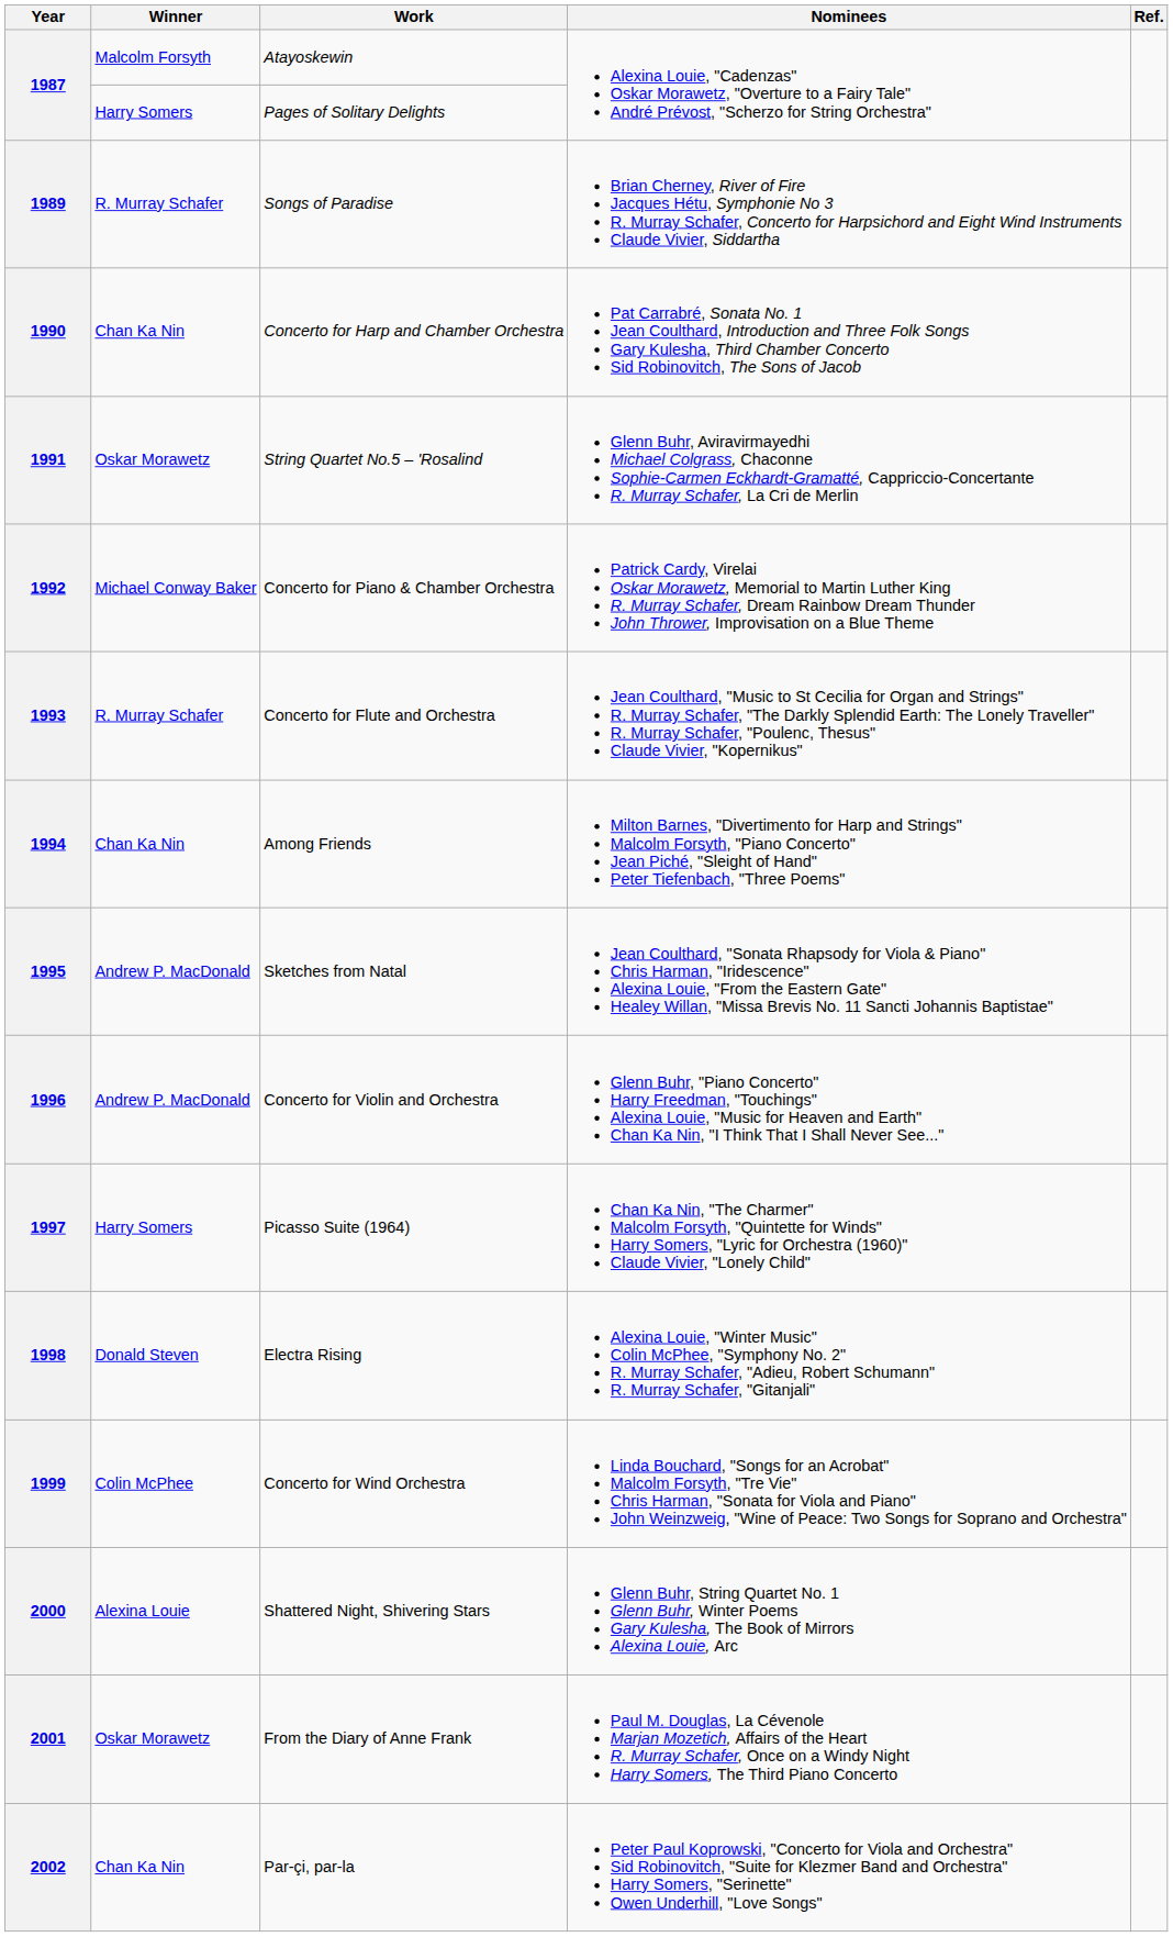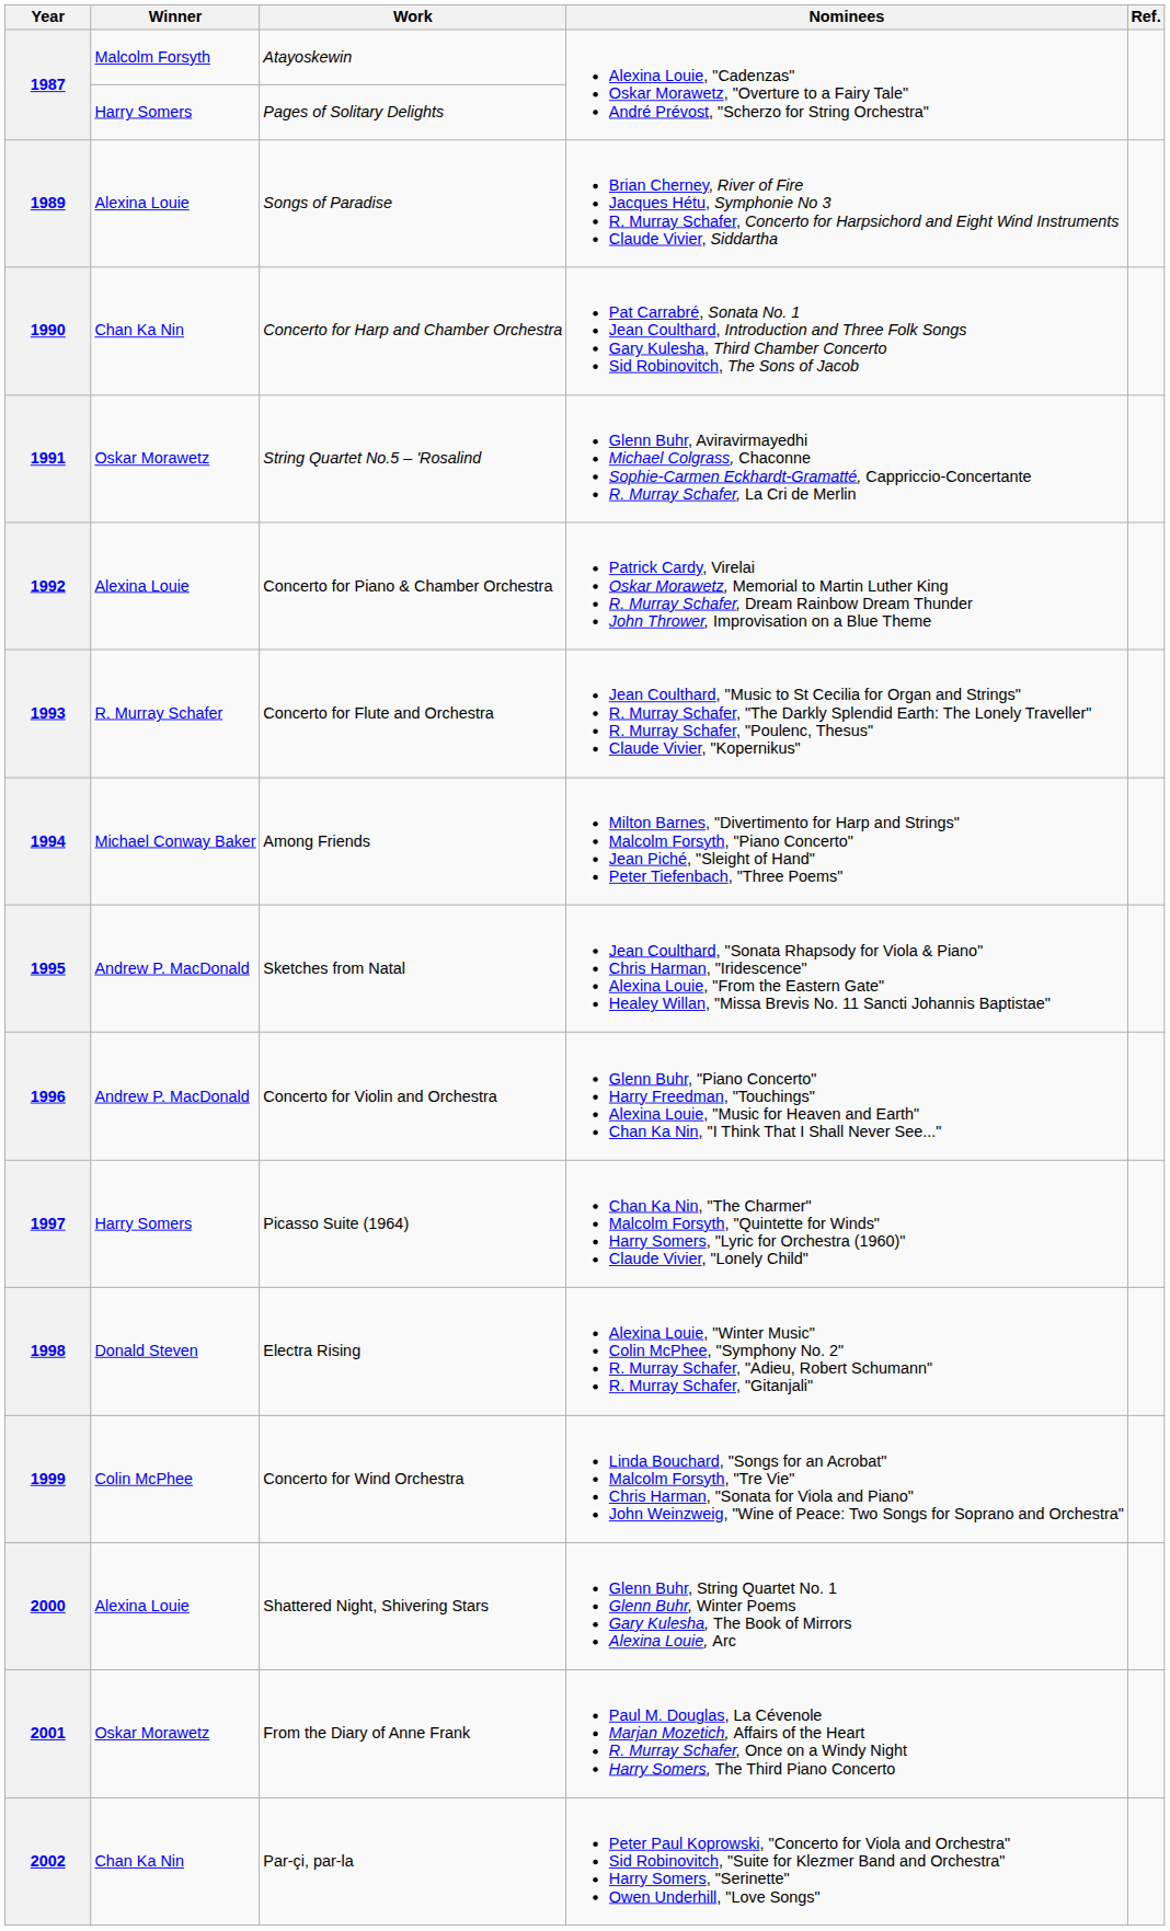 <table class="wikitable sortable">
 <tr>
 <th scope="col" style="width:5em;">Year</th>
 <th scope="col">Winner</th>
 <th scope="col">Work</th>
 <th scope="col" class="unsortable">Nominees</th>
 <th scope="col" class="unsortable">Ref.</th>
 </tr>
 <tr>
 <th style="text-align:center;" scope="row" rowspan=2><a href='#'>1987</a></th>
 <td><a href='#'>Malcolm Forsyth</a></td>
 <td><em>Atayoskewin</em></td>
 <td rowspan=2><br><ul><li><a href='#'>Alexina Louie</a>, "Cadenzas"</li><li><a href='#'>Oskar Morawetz</a>, "Overture to a Fairy Tale"</li><li><a href='#'>André Prévost</a>, "Scherzo for String Orchestra"</li></ul></td>
 <td align="center" rowspan=2></td>
 </tr>
 <tr>
 <td><a href='#'>Harry Somers</a></td>
 <td><em>Pages of Solitary Delights</em></td>
 </tr>
 <tr>
 <th style="text-align:center;" scope="row"><a href='#'>1989</a></th>
-<td><a href='#'>R. Murray Schafer</a></td>
+<td><a href='#'>Alexina Louie</a></td>
 <td><em>Songs of Paradise</em></td>
 <td><br><ul><li><a href='#'>Brian Cherney</a>, <em>River of Fire</em></li><li><a href='#'>Jacques Hétu</a>, <em>Symphonie No 3</em></li><li><a href='#'>R. Murray Schafer</a>, <em>Concerto for Harpsichord and Eight Wind Instruments</em></li><li><a href='#'>Claude Vivier</a>, <em>Siddartha</em></li></ul></td>
 <td align="center"></td>
 </tr>
 <tr>
 <th style="text-align:center;" scope="row"><a href='#'>1990</a></th>
 <td><a href='#'>Chan Ka Nin</a></td>
 <td><em>Concerto for Harp and Chamber Orchestra</em></td>
 <td><br><ul><li><a href='#'>Pat Carrabré</a>, <em>Sonata No. 1</em></li><li><a href='#'>Jean Coulthard</a>, <em>Introduction and Three Folk Songs</em></li><li><a href='#'>Gary Kulesha</a>, <em>Third Chamber Concerto</em></li><li><a href='#'>Sid Robinovitch</a>, <em>The Sons of Jacob</em></li></ul></td>
 <td align="center"></td>
 </tr>
 <tr>
 <th style="text-align:center;" scope="row"><a href='#'>1991</a></th>
 <td><a href='#'>Oskar Morawetz</a></td>
 <td><em>String Quartet No.5 – 'Rosalind<strong></td>
 <td><br><ul><li><a href='#'>Glenn Buhr</a>, </em>Aviravirmayedhi<em></li><li><a href='#'>Michael Colgrass</a>, </em>Chaconne<em></li><li><a href='#'>Sophie-Carmen Eckhardt-Gramatté</a>, </em>Cappriccio-Concertante<em></li><li><a href='#'>R. Murray Schafer</a>, </em>La Cri de Merlin<em></li></ul></td>
 <td align="center"></td>
 </tr>
 <tr>
 <th style="text-align:center;" scope="row"><a href='#'>1992</a></th>
-<td><a href='#'>Michael Conway Baker</a></td>
+<td><a href='#'>Alexina Louie</a></td>
 <td></em>Concerto for Piano & Chamber Orchestra<em></td>
 <td><br><ul><li><a href='#'>Patrick Cardy</a>, </em>Virelai<em></li><li><a href='#'>Oskar Morawetz</a>, </em>Memorial to Martin Luther King<em></li><li><a href='#'>R. Murray Schafer</a>, </em>Dream Rainbow Dream Thunder<em></li><li><a href='#'>John Thrower</a>, </em>Improvisation on a Blue Theme<em></li></ul></td>
 <td align="center"></td>
 </tr>
 <tr>
 <th style="text-align:center;" scope="row"><a href='#'>1993</a></th>
 <td><a href='#'>R. Murray Schafer</a></td>
 <td></em>Concerto for Flute and Orchestra<em></td>
 <td><br><ul><li><a href='#'>Jean Coulthard</a>, "Music to St Cecilia for Organ and Strings"</li><li><a href='#'>R. Murray Schafer</a>, "The Darkly Splendid Earth: The Lonely Traveller"</li><li><a href='#'>R. Murray Schafer</a>, "Poulenc, Thesus"</li><li><a href='#'>Claude Vivier</a>, "Kopernikus"</li></ul></td>
 <td align="center"></td>
 </tr>
 <tr>
 <th style="text-align:center;" scope="row"><a href='#'>1994</a></th>
-<td><a href='#'>Chan Ka Nin</a></td>
+<td><a href='#'>Michael Conway Baker</a></td>
 <td></em>Among Friends<em></td>
 <td><br><ul><li><a href='#'>Milton Barnes</a>, "Divertimento for Harp and Strings"</li><li><a href='#'>Malcolm Forsyth</a>, "Piano Concerto"</li><li><a href='#'>Jean Piché</a>, "Sleight of Hand"</li><li><a href='#'>Peter Tiefenbach</a>, "Three Poems"</li></ul></td>
 <td align="center"></td>
 </tr>
 <tr>
 <th style="text-align:center;" scope="row"><a href='#'>1995</a></th>
 <td><a href='#'>Andrew P. MacDonald</a></td>
 <td></em>Sketches from Natal<em></td>
 <td><br><ul><li><a href='#'>Jean Coulthard</a>, "Sonata Rhapsody for Viola & Piano"</li><li><a href='#'>Chris Harman</a>, "Iridescence"</li><li><a href='#'>Alexina Louie</a>, "From the Eastern Gate"</li><li><a href='#'>Healey Willan</a>, "Missa Brevis No. 11 Sancti Johannis Baptistae"</li></ul></td>
 <td align="center"></td>
 </tr>
 <tr>
 <th style="text-align:center;" scope="row"><a href='#'>1996</a></th>
 <td><a href='#'>Andrew P. MacDonald</a></td>
 <td></em>Concerto for Violin and Orchestra<em></td>
 <td><br><ul><li><a href='#'>Glenn Buhr</a>, "Piano Concerto"</li><li><a href='#'>Harry Freedman</a>, "Touchings"</li><li><a href='#'>Alexina Louie</a>, "Music for Heaven and Earth"</li><li><a href='#'>Chan Ka Nin</a>, "I Think That I Shall Never See..."</li></ul></td>
 <td align="center"></td>
 </tr>
 <tr>
 <th style="text-align:center;" scope="row"><a href='#'>1997</a></th>
 <td><a href='#'>Harry Somers</a></td>
 <td></em>Picasso Suite (1964)<em></td>
 <td><br><ul><li><a href='#'>Chan Ka Nin</a>, "The Charmer"</li><li><a href='#'>Malcolm Forsyth</a>, "Quintette for Winds"</li><li><a href='#'>Harry Somers</a>, "Lyric for Orchestra (1960)"</li><li><a href='#'>Claude Vivier</a>, "Lonely Child"</li></ul></td>
 <td align="center"></td>
 </tr>
 <tr>
 <th style="text-align:center;" scope="row"><a href='#'>1998</a></th>
 <td><a href='#'>Donald Steven</a></td>
 <td></em>Electra Rising<em></td>
 <td><br><ul><li><a href='#'>Alexina Louie</a>, "Winter Music"</li><li><a href='#'>Colin McPhee</a>, "Symphony No. 2"</li><li><a href='#'>R. Murray Schafer</a>, "Adieu, Robert Schumann"</li><li><a href='#'>R. Murray Schafer</a>, "Gitanjali"</li></ul></td>
 <td align="center"></td>
 </tr>
 <tr>
 <th style="text-align:center;" scope="row"><a href='#'>1999</a></th>
 <td><a href='#'>Colin McPhee</a></td>
 <td></em>Concerto for Wind Orchestra<em></td>
 <td><br><ul><li><a href='#'>Linda Bouchard</a>, "Songs for an Acrobat"</li><li><a href='#'>Malcolm Forsyth</a>, "Tre Vie"</li><li><a href='#'>Chris Harman</a>, "Sonata for Viola and Piano"</li><li><a href='#'>John Weinzweig</a>, "Wine of Peace: Two Songs for Soprano and Orchestra"</li></ul></td>
 <td align="center"></td>
 </tr>
 <tr>
 <th style="text-align:center;" scope="row"><a href='#'>2000</a></th>
 <td><a href='#'>Alexina Louie</a></td>
 <td></em>Shattered Night, Shivering Stars<em></td>
 <td><br><ul><li><a href='#'>Glenn Buhr</a>, </em>String Quartet No. 1<em></li><li><a href='#'>Glenn Buhr</a>, </em>Winter Poems<em></li><li><a href='#'>Gary Kulesha</a>, </em>The Book of Mirrors<em></li><li><a href='#'>Alexina Louie</a>, </em>Arc<em></li></ul></td>
 <td align="center"></td>
 </tr>
 <tr>
 <th style="text-align:center;" scope="row"><a href='#'>2001</a></th>
 <td><a href='#'>Oskar Morawetz</a></td>
 <td></em>From the Diary of Anne Frank<em></td>
 <td><br><ul><li><a href='#'>Paul M. Douglas</a>, </em>La Cévenole<em></li><li><a href='#'>Marjan Mozetich</a>, </em>Affairs of the Heart<em></li><li><a href='#'>R. Murray Schafer</a>, </em>Once on a Windy Night<em></li><li><a href='#'>Harry Somers</a>, </em>The Third Piano Concerto<em></li></ul></td>
 <td align="center"></td>
 </tr>
 <tr>
 <th style="text-align:center;" scope="row"><a href='#'>2002</a></th>
 <td><a href='#'>Chan Ka Nin</a></td>
 <td></em>Par-çi, par-la<em></td>
 <td><br><ul><li><a href='#'>Peter Paul Koprowski</a>, "Concerto for Viola and Orchestra"</li><li><a href='#'>Sid Robinovitch</a>, "Suite for Klezmer Band and Orchestra"</li><li><a href='#'>Harry Somers</a>, "Serinette"</li><li><a href='#'>Owen Underhill</a>, "Love Songs"</li></ul></td>
 <td align="center"></td>
 </tr>
 </table>
